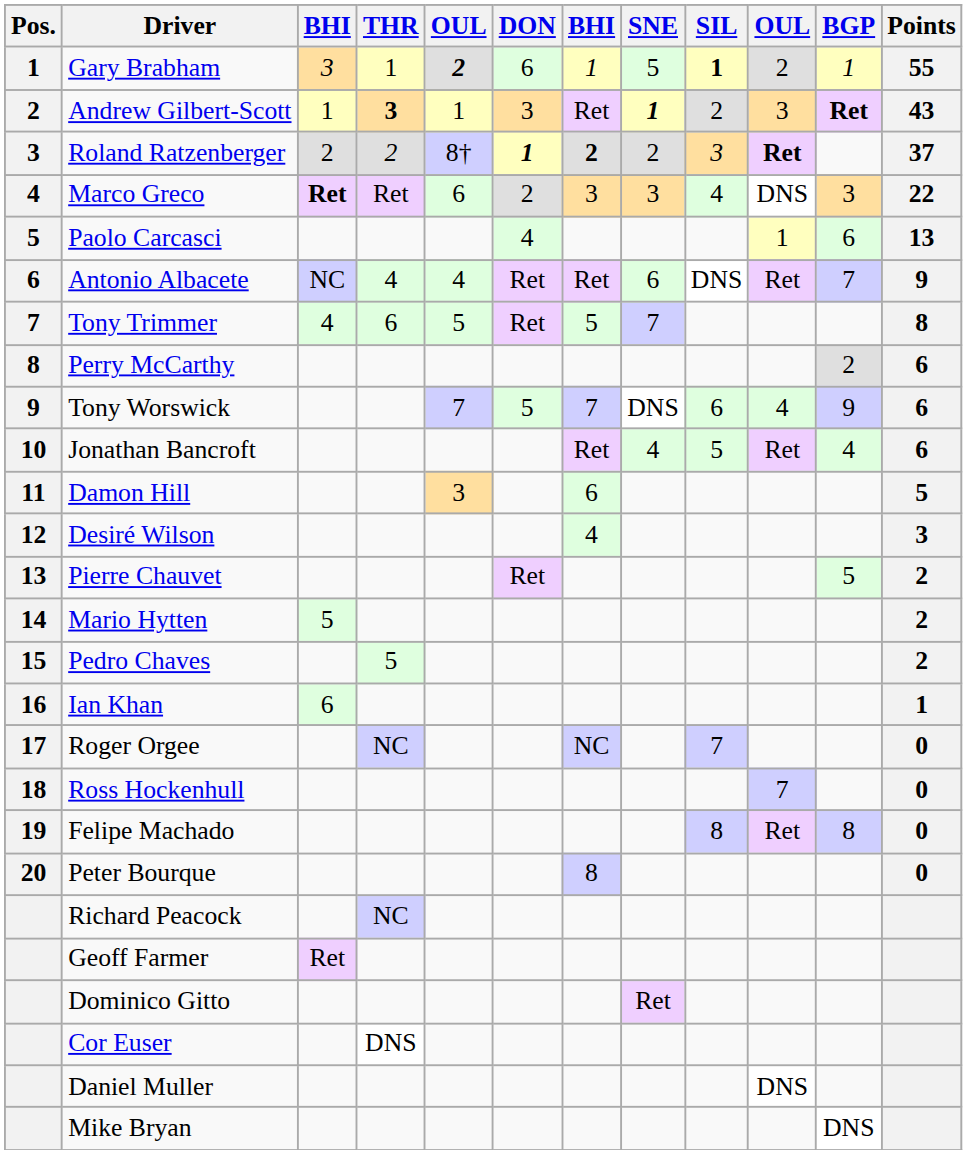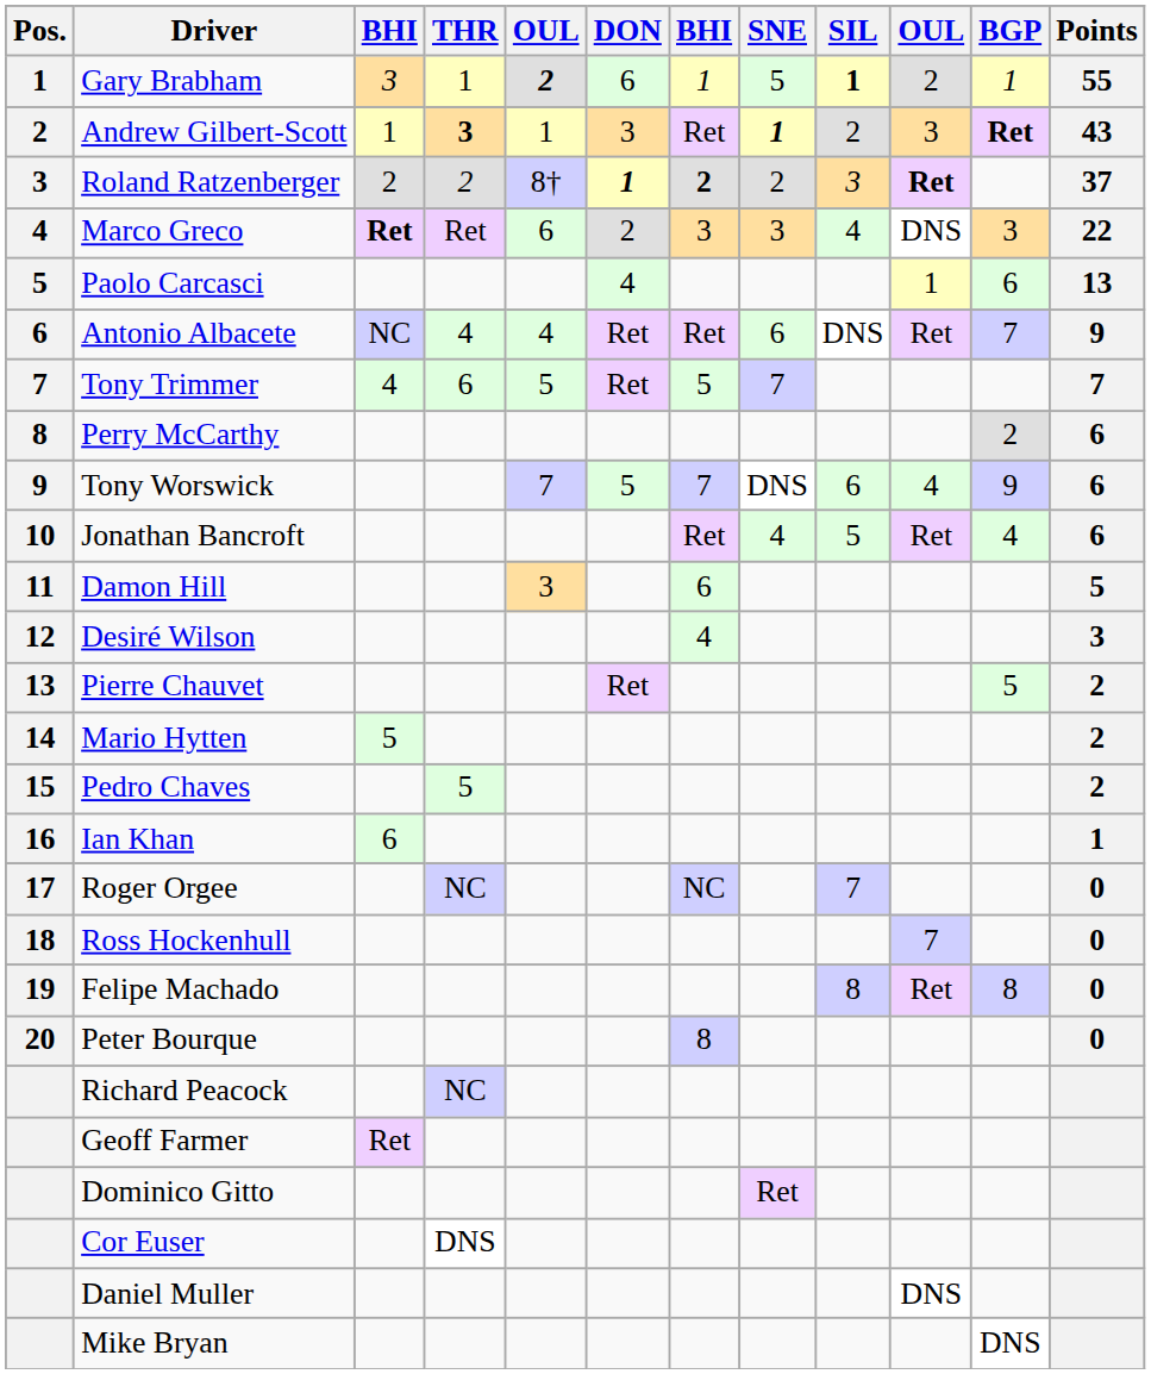 <table class="wikitable" style="font-size: 85%; text-align:center;">
 <tr valign="top">
 <th valign="middle">Pos.</th>
 <th valign="middle">Driver</th>
 <th><a href='#'>BHI</a></th>
 <th><a href='#'>THR</a></th>
 <th><a href='#'>OUL</a></th>
 <th><a href='#'>DON</a></th>
 <th><a href='#'>BHI</a></th>
 <th><a href='#'>SNE</a></th>
 <th><a href='#'>SIL</a></th>
 <th><a href='#'>OUL</a></th>
 <th><a href='#'>BGP</a></th>
 <th>Points</th>
 </tr>
 <tr>
 <th>1</th>
 <td align=left> <a href='#'>Gary Brabham</a></td>
 <td style="background:#FFDF9F;"><em>3</em></td>
 <td style="background:#FFFFBF;">1</td>
 <td style="background:#DFDFDF;"><strong><em>2</em></strong></td>
 <td style="background:#DFFFDF;">6</td>
 <td style="background:#FFFFBF;"><em>1</em></td>
 <td style="background:#DFFFDF;">5</td>
 <td style="background:#FFFFBF;"><strong>1</strong></td>
 <td style="background:#DFDFDF;">2</td>
 <td style="background:#FFFFBF;"><em>1</em></td>
 <th>55</th>
 </tr>
 <tr>
 <th>2</th>
 <td align=left> <a href='#'>Andrew Gilbert-Scott</a></td>
 <td style="background:#FFFFBF;">1</td>
 <td style="background:#FFDF9F;"><strong>3</strong></td>
 <td style="background:#FFFFBF;">1</td>
 <td style="background:#FFDF9F;">3</td>
 <td style="background:#EFCFFF;">Ret</td>
 <td style="background:#FFFFBF;"><strong><em>1</em></strong></td>
 <td style="background:#DFDFDF;">2</td>
 <td style="background:#FFDF9F;">3</td>
 <td style="background:#EFCFFF;"><strong>Ret</strong></td>
 <th>43</th>
 </tr>
 <tr>
 <th>3</th>
 <td align=left> <a href='#'>Roland Ratzenberger</a></td>
 <td style="background:#DFDFDF;">2</td>
 <td style="background:#DFDFDF;"><em>2</em></td>
 <td style="background:#CFCFFF;">8†</td>
 <td style="background:#FFFFBF;"><strong><em>1</em></strong></td>
 <td style="background:#DFDFDF;"><strong>2</strong></td>
 <td style="background:#DFDFDF;">2</td>
 <td style="background:#FFDF9F;"><em>3</em></td>
 <td style="background:#EFCFFF;"><strong>Ret</strong></td>
 <td></td>
 <th>37</th>
 </tr>
 <tr>
 <th>4</th>
 <td align=left> <a href='#'>Marco Greco</a></td>
 <td style="background:#EFCFFF;"><strong>Ret</strong></td>
 <td style="background:#EFCFFF;">Ret</td>
 <td style="background:#DFFFDF;">6</td>
 <td style="background:#DFDFDF;">2</td>
 <td style="background:#FFDF9F;">3</td>
 <td style="background:#FFDF9F;">3</td>
 <td style="background:#DFFFDF;">4</td>
 <td style="background:#FFFFFF;">DNS</td>
 <td style="background:#FFDF9F;">3</td>
 <th>22</th>
 </tr>
 <tr>
 <th>5</th>
 <td align=left> <a href='#'>Paolo Carcasci</a></td>
 <td></td>
 <td></td>
 <td></td>
 <td style="background:#DFFFDF;">4</td>
 <td></td>
 <td></td>
 <td></td>
 <td style="background:#FFFFBF;">1</td>
 <td style="background:#DFFFDF;">6</td>
 <th>13</th>
 </tr>
 <tr>
 <th>6</th>
 <td align=left> <a href='#'>Antonio Albacete</a></td>
 <td style="background:#CFCFFF;">NC</td>
 <td style="background:#DFFFDF;">4</td>
 <td style="background:#DFFFDF;">4</td>
 <td style="background:#EFCFFF;">Ret</td>
 <td style="background:#EFCFFF;">Ret</td>
 <td style="background:#DFFFDF;">6</td>
 <td style="background:#FFFFFF;">DNS</td>
 <td style="background:#EFCFFF;">Ret</td>
 <td style="background:#CFCFFF;">7</td>
 <th>9</th>
 </tr>
 <tr>
 <th>7</th>
 <td align=left> <a href='#'>Tony Trimmer</a></td>
 <td style="background:#DFFFDF;">4</td>
 <td style="background:#DFFFDF;">6</td>
 <td style="background:#DFFFDF;">5</td>
 <td style="background:#EFCFFF;">Ret</td>
 <td style="background:#DFFFDF;">5</td>
 <td style="background:#CFCFFF;">7</td>
 <td></td>
 <td></td>
 <td></td>
-<th>8</th>
+<th>7</th>
 </tr>
 <tr>
 <th>8</th>
 <td align=left> <a href='#'>Perry McCarthy</a></td>
 <td></td>
 <td></td>
 <td></td>
 <td></td>
 <td></td>
 <td></td>
 <td></td>
 <td></td>
 <td style="background:#DFDFDF;">2</td>
 <th>6</th>
 </tr>
 <tr>
 <th>9</th>
 <td align=left> Tony Worswick</td>
 <td></td>
 <td></td>
 <td style="background:#CFCFFF;">7</td>
 <td style="background:#DFFFDF;">5</td>
 <td style="background:#CFCFFF;">7</td>
 <td style="background:#FFFFFF;">DNS</td>
 <td style="background:#DFFFDF;">6</td>
 <td style="background:#DFFFDF;">4</td>
 <td style="background:#CFCFFF;">9</td>
 <th>6</th>
 </tr>
 <tr>
 <th>10</th>
 <td align=left> Jonathan Bancroft</td>
 <td></td>
 <td></td>
 <td></td>
 <td></td>
 <td style="background:#EFCFFF;">Ret</td>
 <td style="background:#DFFFDF;">4</td>
 <td style="background:#DFFFDF;">5</td>
 <td style="background:#EFCFFF;">Ret</td>
 <td style="background:#DFFFDF;">4</td>
 <th>6</th>
 </tr>
 <tr>
 <th>11</th>
 <td align=left> <a href='#'>Damon Hill</a></td>
 <td></td>
 <td></td>
 <td style="background:#FFDF9F;">3</td>
 <td></td>
 <td style="background:#DFFFDF;">6</td>
 <td></td>
 <td></td>
 <td></td>
 <td></td>
 <th>5</th>
 </tr>
 <tr>
 <th>12</th>
 <td align=left> <a href='#'>Desiré Wilson</a></td>
 <td></td>
 <td></td>
 <td></td>
 <td></td>
 <td style="background:#DFFFDF;">4</td>
 <td></td>
 <td></td>
 <td></td>
 <td></td>
 <th>3</th>
 </tr>
 <tr>
 <th>13</th>
 <td align=left> <a href='#'>Pierre Chauvet</a></td>
 <td></td>
 <td></td>
 <td></td>
 <td style="background:#EFCFFF;">Ret</td>
 <td></td>
 <td></td>
 <td></td>
 <td></td>
 <td style="background:#DFFFDF;">5</td>
 <th>2</th>
 </tr>
 <tr>
 <th>14</th>
 <td align=left> <a href='#'>Mario Hytten</a></td>
 <td style="background:#DFFFDF;">5</td>
 <td></td>
 <td></td>
 <td></td>
 <td></td>
 <td></td>
 <td></td>
 <td></td>
 <td></td>
 <th>2</th>
 </tr>
 <tr>
 <th>15</th>
 <td align=left> <a href='#'>Pedro Chaves</a></td>
 <td></td>
 <td style="background:#DFFFDF;">5</td>
 <td></td>
 <td></td>
 <td></td>
 <td></td>
 <td></td>
 <td></td>
 <td></td>
 <th>2</th>
 </tr>
 <tr>
 <th>16</th>
 <td align=left> <a href='#'>Ian Khan</a></td>
 <td style="background:#DFFFDF;">6</td>
 <td></td>
 <td></td>
 <td></td>
 <td></td>
 <td></td>
 <td></td>
 <td></td>
 <td></td>
 <th>1</th>
 </tr>
 <tr>
 <th>17</th>
 <td align=left> Roger Orgee</td>
 <td></td>
 <td style="background:#CFCFFF;">NC</td>
 <td></td>
 <td></td>
 <td style="background:#CFCFFF;">NC</td>
 <td></td>
 <td style="background:#CFCFFF;">7</td>
 <td></td>
 <td></td>
 <th>0</th>
 </tr>
 <tr>
 <th>18</th>
 <td align=left> <a href='#'>Ross Hockenhull</a></td>
 <td></td>
 <td></td>
 <td></td>
 <td></td>
 <td></td>
 <td></td>
 <td></td>
 <td style="background:#CFCFFF;">7</td>
 <td></td>
 <th>0</th>
 </tr>
 <tr>
 <th>19</th>
 <td align=left> Felipe Machado</td>
 <td></td>
 <td></td>
 <td></td>
 <td></td>
 <td></td>
 <td></td>
 <td style="background:#CFCFFF;">8</td>
 <td style="background:#EFCFFF;">Ret</td>
 <td style="background:#CFCFFF;">8</td>
 <th>0</th>
 </tr>
 <tr>
 <th>20</th>
 <td align=left> Peter Bourque</td>
 <td></td>
 <td></td>
 <td></td>
 <td></td>
 <td style="background:#CFCFFF;">8</td>
 <td></td>
 <td></td>
 <td></td>
 <td></td>
 <th>0</th>
 </tr>
 <tr>
 <th></th>
 <td align=left> Richard Peacock</td>
 <td></td>
 <td style="background:#CFCFFF;">NC</td>
 <td></td>
 <td></td>
 <td></td>
 <td></td>
 <td></td>
 <td></td>
 <td></td>
 <th></th>
 </tr>
 <tr>
 <th></th>
 <td align=left> Geoff Farmer</td>
 <td style="background:#EFCFFF;">Ret</td>
 <td></td>
 <td></td>
 <td></td>
 <td></td>
 <td></td>
 <td></td>
 <td></td>
 <td></td>
 <th></th>
 </tr>
 <tr>
 <th></th>
 <td align=left> Dominico Gitto</td>
 <td></td>
 <td></td>
 <td></td>
 <td></td>
 <td></td>
 <td style="background:#EFCFFF;">Ret</td>
 <td></td>
 <td></td>
 <td></td>
 <th></th>
 </tr>
 <tr>
 <th></th>
 <td align=left> <a href='#'>Cor Euser</a></td>
 <td></td>
 <td style="background:#FFFFFF;">DNS</td>
 <td></td>
 <td></td>
 <td></td>
 <td></td>
 <td></td>
 <td></td>
 <td></td>
 <th></th>
 </tr>
 <tr>
 <th></th>
 <td align=left> Daniel Muller</td>
 <td></td>
 <td></td>
 <td></td>
 <td></td>
 <td></td>
 <td></td>
 <td></td>
 <td style="background:#FFFFFF;">DNS</td>
 <td></td>
 <th></th>
 </tr>
 <tr>
 <th></th>
 <td align=left> Mike Bryan</td>
 <td></td>
 <td></td>
 <td></td>
 <td></td>
 <td></td>
 <td></td>
 <td></td>
 <td></td>
 <td style="background:#FFFFFF;">DNS</td>
 <th></th>
 </tr>
 <tr>
 </tr>
 </table>
